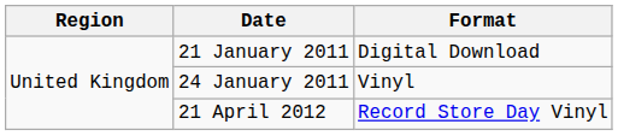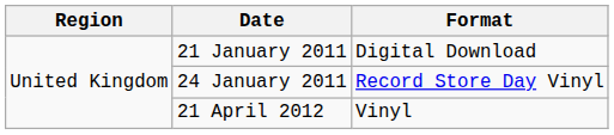 <table class=wikitable>
 <tr>
 <th>Region</th>
 <th>Date</th>
 <th>Format</th>
 </tr>
 <tr>
 <td align="center" rowspan="3">United Kingdom</td>
 <td>21 January 2011</td>
 <td>Digital Download</td>
 </tr>
 <tr>
 <td>24 January 2011</td>
-<td>Vinyl</td>
+<td><a href='#'>Record Store Day</a> Vinyl</td>
 </tr>
 <tr>
 <td>21 April 2012</td>
-<td><a href='#'>Record Store Day</a> Vinyl</td>
+<td>Vinyl</td>
 </tr>
 </table>
